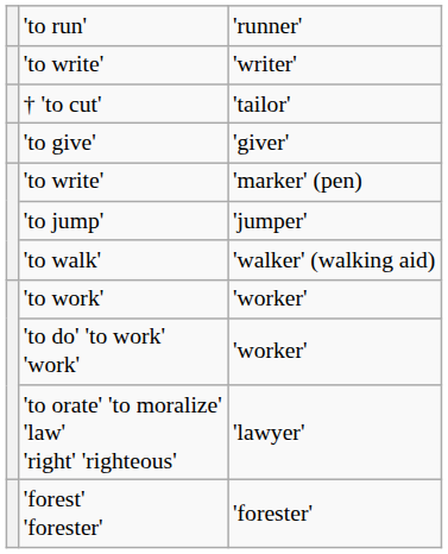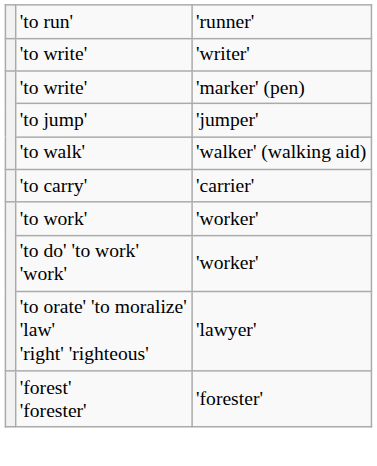 <table class='wikitable' style='font-size: smaller; float: right;'>
 <tr>
 <th></th>
 <td> 'to run'</td>
 <td> 'runner'</td>
 </tr>
 <tr>
 <th></th>
 <td> 'to write'</td>
 <td> 'writer'</td>
-</tr>
-<tr>
-<th></th>
-<td>† 'to cut'</td>
-<td> 'tailor'</td>
-</tr>
-<tr>
-<th></th>
-<td> 'to give'</td>
-<td> 'giver'</td>
 </tr>
 <tr>
 <th rowspan="3"></th>
 <td> 'to write'</td>
 <td> 'marker' (pen)</td>
 </tr>
 <tr>
 <td> 'to jump'</td>
 <td> 'jumper'</td>
 </tr>
 <tr>
 <td> 'to walk'</td>
 <td> 'walker' (walking aid)</td>
+</tr>
+<tr>
+<th></th>
+<td> 'to carry'</td>
+<td> 'carrier'</td>
 </tr>
 <tr>
 <th rowspan="3"></th>
 <td> 'to work'</td>
 <td> 'worker'</td>
 </tr>
 <tr>
 <td> 'to do' 'to work' <br>  'work'</td>
 <td> 'worker'</td>
 </tr>
 <tr>
 <td> 'to orate' 'to moralize' <br>  'law' <br>  'right' 'righteous'</td>
 <td> 'lawyer'</td>
 </tr>
 <tr>
 <th></th>
 <td> 'forest' <br>  'forester'</td>
 <td> 'forester'</td>
 </tr>
 </table>
